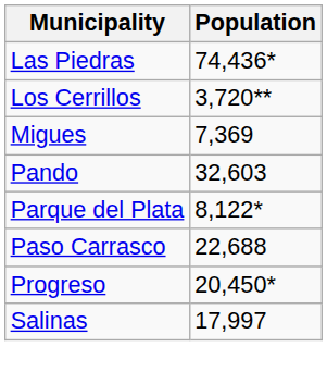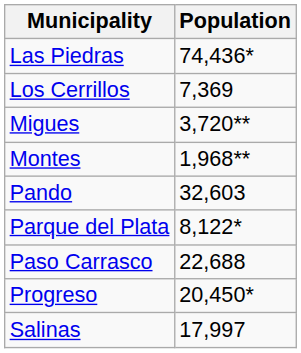 <table class="wikitable">
 <tr>
 <th>Municipality</th>
 <th>Population</th>
 </tr>
 <tr>
 <td><a href='#'>Las Piedras</a></td>
 <td>74,436*</td>
 </tr>
 <tr>
 <td><a href='#'>Los Cerrillos</a></td>
+<td>7,369</td>
+</tr>
+<tr>
+<td><a href='#'>Migues</a></td>
 <td>3,720**</td>
 </tr>
 <tr>
-<td><a href='#'>Migues</a></td>
-<td>7,369</td>
+<td><a href='#'>Montes</a></td>
+<td>1,968**</td>
 </tr>
 <tr>
 <td><a href='#'>Pando</a></td>
 <td>32,603</td>
 </tr>
 <tr>
 <td><a href='#'>Parque del Plata</a></td>
 <td>8,122*</td>
 </tr>
 <tr>
 <td><a href='#'>Paso Carrasco</a></td>
 <td>22,688</td>
 </tr>
 <tr>
 <td><a href='#'>Progreso</a></td>
 <td>20,450*</td>
 </tr>
 <tr>
 <td><a href='#'>Salinas</a></td>
 <td>17,997</td>
 </tr>
 </table>
